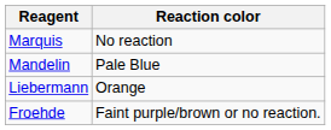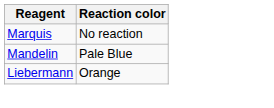 <table class="wikitable">
 <tr>
 <th>Reagent</th>
 <th>Reaction color</th>
 </tr>
 <tr>
 <td><a href='#'>Marquis</a></td>
 <td>No reaction</td>
 </tr>
 <tr>
 <td><a href='#'>Mandelin</a></td>
 <td>Pale Blue</td>
 </tr>
 <tr>
 <td><a href='#'>Liebermann</a></td>
 <td>Orange</td>
 </tr>
-<tr>
-<td><a href='#'>Froehde</a></td>
-<td>Faint purple/brown or no reaction.</td>
-</tr>
 </table>
